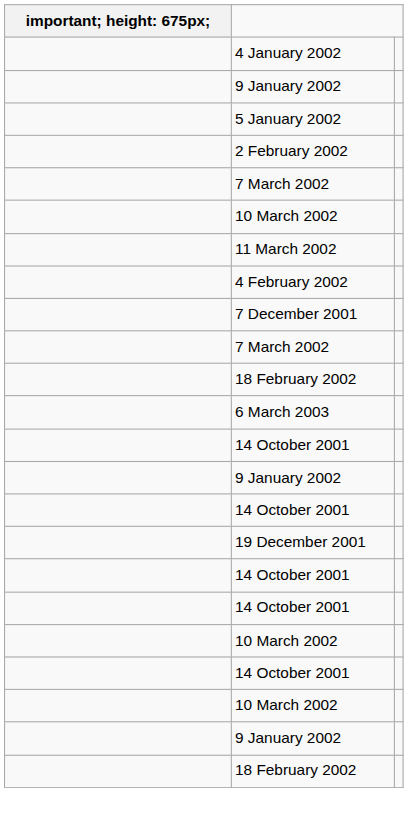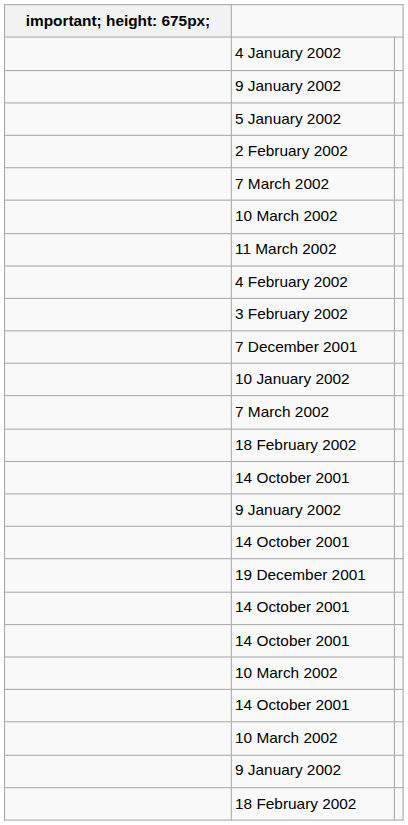 <table class="wikitable" style="font-size: 89%; float: left; width: 26em; margin-right: 1em; line-height: 1.65em">
 <tr>
 <th>important; height: 675px;</th>
 </tr>
 <tr>
 <td></td>
 <td>4 January 2002</td>
 <td></td>
 </tr>
 <tr>
 <td></td>
 <td>9 January 2002</td>
 <td></td>
 </tr>
 <tr>
 <td></td>
 <td>5 January 2002</td>
 <td></td>
 </tr>
 <tr>
 <td></td>
 <td>2 February 2002</td>
 <td></td>
 </tr>
 <tr>
 <td></td>
 <td>7 March 2002</td>
 <td></td>
 </tr>
 <tr>
 <td></td>
 <td>10 March 2002</td>
 <td></td>
 </tr>
 <tr>
 <td></td>
 <td>11 March 2002</td>
 <td></td>
 </tr>
 <tr>
 <td></td>
 <td>4 February 2002</td>
 <td></td>
 </tr>
 <tr>
 <td></td>
+<td>3 February 2002</td>
+<td></td>
+</tr>
+<tr>
+<td></td>
 <td>7 December 2001</td>
+<td></td>
+</tr>
+<tr>
+<td></td>
+<td>10 January 2002</td>
 <td></td>
 </tr>
 <tr>
 <td></td>
 <td>7 March 2002</td>
 <td></td>
 </tr>
 <tr>
 <td></td>
 <td>18 February 2002</td>
-<td></td>
-</tr>
-<tr>
-<td></td>
-<td>6 March 2003</td>
 <td></td>
 </tr>
 <tr>
 <td></td>
 <td>14 October 2001</td>
 <td></td>
 </tr>
 <tr>
 <td></td>
 <td>9 January 2002</td>
 <td></td>
 </tr>
 <tr>
 <td></td>
 <td>14 October 2001</td>
 <td></td>
 </tr>
 <tr>
 <td></td>
 <td>19 December 2001</td>
 <td></td>
 </tr>
 <tr>
 <td></td>
 <td>14 October 2001</td>
 <td></td>
 </tr>
 <tr>
 <td></td>
 <td>14 October 2001</td>
 <td></td>
 </tr>
 <tr>
 <td></td>
 <td>10 March 2002</td>
 <td></td>
 </tr>
 <tr>
 <td></td>
 <td>14 October 2001</td>
 <td></td>
 </tr>
 <tr>
 <td></td>
 <td>10 March 2002</td>
 <td></td>
 </tr>
 <tr>
 <td></td>
 <td>9 January 2002</td>
 <td></td>
 </tr>
 <tr>
 <td></td>
 <td>18 February 2002</td>
 <td></td>
 </tr>
 </table>
